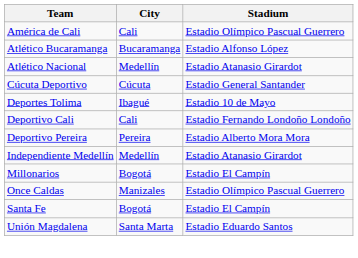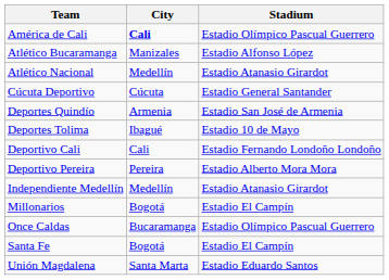 <table class="wikitable sortable">
 <tr>
 <th>Team</th>
 <th>City</th>
 <th>Stadium</th>
 </tr>
 <tr>
 <td><a href='#'>América de Cali</a></td>
-<td><a href='#'>Cali</a></td>
+<td><strong><a href='#'>Cali</a></strong></td>
 <td><a href='#'>Estadio Olímpico Pascual Guerrero</a></td>
 </tr>
 <tr>
 <td><a href='#'>Atlético Bucaramanga</a></td>
-<td><a href='#'>Bucaramanga</a></td>
+<td><a href='#'>Manizales</a></td>
 <td><a href='#'>Estadio Alfonso López</a></td>
 </tr>
 <tr>
 <td><a href='#'>Atlético Nacional</a></td>
 <td><a href='#'>Medellín</a></td>
 <td><a href='#'>Estadio Atanasio Girardot</a></td>
 </tr>
 <tr>
 <td><a href='#'>Cúcuta Deportivo</a></td>
 <td><a href='#'>Cúcuta</a></td>
 <td><a href='#'>Estadio General Santander</a></td>
+</tr>
+<tr>
+<td><a href='#'>Deportes Quindío</a></td>
+<td><a href='#'>Armenia</a></td>
+<td><a href='#'>Estadio San José de Armenia</a></td>
 </tr>
 <tr>
 <td><a href='#'>Deportes Tolima</a></td>
 <td><a href='#'>Ibagué</a></td>
 <td><a href='#'>Estadio 10 de Mayo</a></td>
 </tr>
 <tr>
 <td><a href='#'>Deportivo Cali</a></td>
 <td><a href='#'>Cali</a></td>
 <td><a href='#'>Estadio Fernando Londoño Londoño</a></td>
 </tr>
 <tr>
 <td><a href='#'>Deportivo Pereira</a></td>
 <td><a href='#'>Pereira</a></td>
 <td><a href='#'>Estadio Alberto Mora Mora</a></td>
 </tr>
 <tr>
 <td><a href='#'>Independiente Medellín</a></td>
 <td><a href='#'>Medellín</a></td>
 <td><a href='#'>Estadio Atanasio Girardot</a></td>
 </tr>
 <tr>
 <td><a href='#'>Millonarios</a></td>
 <td><a href='#'>Bogotá</a></td>
 <td><a href='#'>Estadio El Campín</a></td>
 </tr>
 <tr>
 <td><a href='#'>Once Caldas</a></td>
-<td><a href='#'>Manizales</a></td>
+<td><a href='#'>Bucaramanga</a></td>
 <td><a href='#'>Estadio Olímpico Pascual Guerrero</a></td>
 </tr>
 <tr>
 <td><a href='#'>Santa Fe</a></td>
 <td><a href='#'>Bogotá</a></td>
 <td><a href='#'>Estadio El Campín</a></td>
 </tr>
 <tr>
 <td><a href='#'>Unión Magdalena</a></td>
 <td><a href='#'>Santa Marta</a></td>
 <td><a href='#'>Estadio Eduardo Santos</a></td>
 </tr>
 </table>
